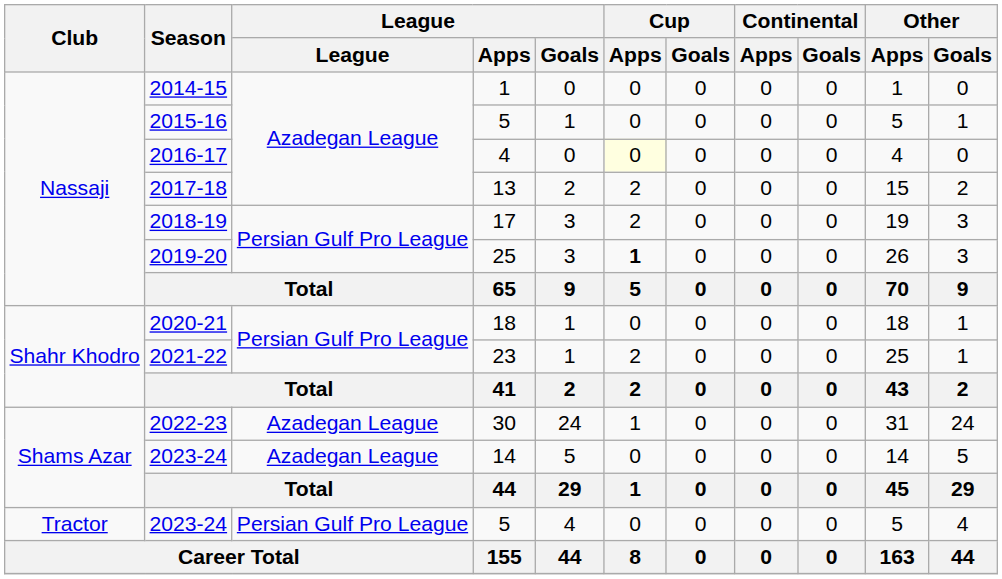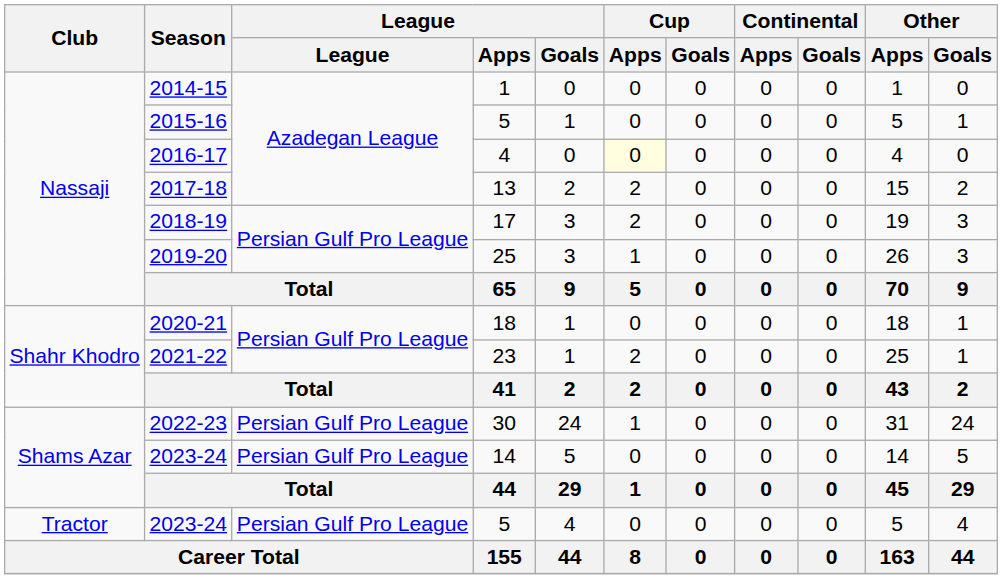 <table class="wikitable"style="text-align:center;">
 <tr>
 <th rowspan=2>Club</th>
 <th rowspan=2>Season</th>
 <th colspan=3>League</th>
 <th colspan=2>Cup</th>
 <th colspan=2>Continental</th>
 <th Colspan=2>Other</th>
 </tr>
 <tr>
 <th>League</th>
 <th>Apps</th>
 <th>Goals</th>
 <th>Apps</th>
 <th>Goals</th>
 <th>Apps</th>
 <th>Goals</th>
 <th>Apps</th>
 <th>Goals</th>
 </tr>
 <tr>
 <td rowspan="7"><a href='#'>Nassaji</a></td>
 <td><a href='#'>2014-15</a></td>
 <td rowspan="4"><a href='#'>Azadegan League</a></td>
 <td>1</td>
 <td>0</td>
 <td>0</td>
 <td>0</td>
 <td>0</td>
 <td>0</td>
 <td>1</td>
 <td>0</td>
 </tr>
 <tr>
 <td><a href='#'>2015-16</a></td>
 <td>5</td>
 <td>1</td>
 <td>0</td>
 <td>0</td>
 <td>0</td>
 <td>0</td>
 <td>5</td>
 <td>1</td>
 </tr>
 <tr>
 <td><a href='#'>2016-17</a></td>
 <td>4</td>
 <td>0</td>
 <td style="background: lightyellow;">0</td>
 <td>0</td>
 <td>0</td>
 <td>0</td>
 <td>4</td>
 <td>0</td>
 </tr>
 <tr>
 <td><a href='#'>2017-18</a></td>
 <td>13</td>
 <td>2</td>
 <td>2</td>
 <td>0</td>
 <td>0</td>
 <td>0</td>
 <td>15</td>
 <td>2</td>
 </tr>
 <tr>
 <td><a href='#'>2018-19</a></td>
 <td rowspan="2"><a href='#'>Persian Gulf Pro League</a></td>
 <td>17</td>
 <td>3</td>
 <td>2</td>
 <td>0</td>
 <td>0</td>
 <td>0</td>
 <td>19</td>
 <td>3</td>
 </tr>
 <tr>
 <td><a href='#'>2019-20</a></td>
 <td>25</td>
 <td>3</td>
-<td><strong>1</strong></td>
+<td>1</td>
 <td>0</td>
 <td>0</td>
 <td>0</td>
 <td>26</td>
 <td>3</td>
 </tr>
 <tr>
 <th colspan=2>Total</th>
 <th>65</th>
 <th>9</th>
 <th>5</th>
 <th>0</th>
 <th>0</th>
 <th>0</th>
 <th>70</th>
 <th>9</th>
 </tr>
 <tr>
 <td rowspan="3"><a href='#'>Shahr Khodro</a></td>
 <td><a href='#'>2020-21</a></td>
 <td rowspan="2"><a href='#'>Persian Gulf Pro League</a></td>
 <td>18</td>
 <td>1</td>
 <td>0</td>
 <td>0</td>
 <td>0</td>
 <td>0</td>
 <td>18</td>
 <td>1</td>
 </tr>
 <tr>
 <td><a href='#'>2021-22</a></td>
 <td>23</td>
 <td>1</td>
 <td>2</td>
 <td>0</td>
 <td>0</td>
 <td>0</td>
 <td>25</td>
 <td>1</td>
 </tr>
 <tr>
 <th colspan=2>Total</th>
 <th>41</th>
 <th>2</th>
 <th>2</th>
 <th>0</th>
 <th>0</th>
 <th>0</th>
 <th>43</th>
 <th>2</th>
 </tr>
 <tr>
 <td rowspan="3"><a href='#'>Shams Azar</a></td>
 <td><a href='#'>2022-23</a></td>
-<td><a href='#'>Azadegan League</a></td>
+<td><a href='#'>Persian Gulf Pro League</a></td>
 <td>30</td>
 <td>24</td>
 <td>1</td>
 <td>0</td>
 <td>0</td>
 <td>0</td>
 <td>31</td>
 <td>24</td>
 </tr>
 <tr>
 <td><a href='#'>2023-24</a></td>
-<td><a href='#'>Azadegan League</a></td>
+<td><a href='#'>Persian Gulf Pro League</a></td>
 <td>14</td>
 <td>5</td>
 <td>0</td>
 <td>0</td>
 <td>0</td>
 <td>0</td>
 <td>14</td>
 <td>5</td>
 </tr>
 <tr>
 <th colspan=2>Total</th>
 <th>44</th>
 <th>29</th>
 <th>1</th>
 <th>0</th>
 <th>0</th>
 <th>0</th>
 <th>45</th>
 <th>29</th>
 </tr>
 <tr>
 <td><a href='#'>Tractor</a></td>
 <td><a href='#'>2023-24</a></td>
 <td><a href='#'>Persian Gulf Pro League</a></td>
 <td>5</td>
 <td>4</td>
 <td>0</td>
 <td>0</td>
 <td>0</td>
 <td>0</td>
 <td>5</td>
 <td>4</td>
 </tr>
 <tr>
 <th colspan=3>Career Total</th>
 <th>155</th>
 <th>44</th>
 <th>8</th>
 <th>0</th>
 <th>0</th>
 <th>0</th>
 <th>163</th>
 <th>44</th>
 </tr>
 <tr>
 </tr>
 </table>
